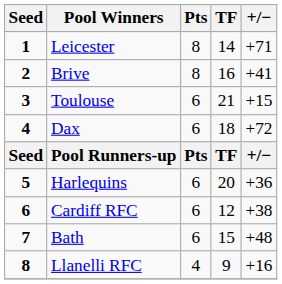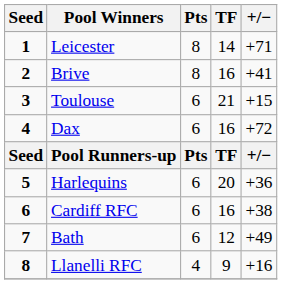 <table class="wikitable" style="text-align: center;">
 <tr>
 <th>Seed</th>
 <th>Pool Winners</th>
 <th>Pts</th>
 <th>TF</th>
 <th>+/−</th>
 </tr>
 <tr>
 <td><strong>1</strong></td>
 <td align=left> <a href='#'>Leicester</a></td>
 <td>8</td>
 <td>14</td>
 <td>+71</td>
 </tr>
 <tr>
 <td><strong>2</strong></td>
 <td align=left> <a href='#'>Brive</a></td>
 <td>8</td>
 <td>16</td>
 <td>+41</td>
 </tr>
 <tr>
 <td><strong>3</strong></td>
 <td align=left> <a href='#'>Toulouse</a></td>
 <td>6</td>
 <td>21</td>
 <td>+15</td>
 </tr>
 <tr>
 <td><strong>4</strong></td>
 <td align=left> <a href='#'>Dax</a></td>
 <td>6</td>
-<td>18</td>
+<td>16</td>
 <td>+72</td>
 </tr>
 <tr>
 <th>Seed</th>
 <th>Pool Runners-up</th>
 <th>Pts</th>
 <th>TF</th>
 <th>+/−</th>
 </tr>
 <tr>
 <td><strong>5</strong></td>
 <td align=left> <a href='#'>Harlequins</a></td>
 <td>6</td>
 <td>20</td>
 <td>+36</td>
 </tr>
 <tr>
 <td><strong>6</strong></td>
 <td align=left> <a href='#'>Cardiff RFC</a></td>
 <td>6</td>
-<td>12</td>
+<td>16</td>
 <td>+38</td>
 </tr>
 <tr>
 <td><strong>7</strong></td>
 <td align=left> <a href='#'>Bath</a></td>
 <td>6</td>
-<td>15</td>
-<td>+48</td>
+<td>12</td>
+<td>+49</td>
 </tr>
 <tr>
 <td><strong>8</strong></td>
 <td align=left> <a href='#'>Llanelli RFC</a></td>
 <td>4</td>
 <td>9</td>
 <td>+16</td>
 </tr>
 <tr>
 </tr>
 </table>
